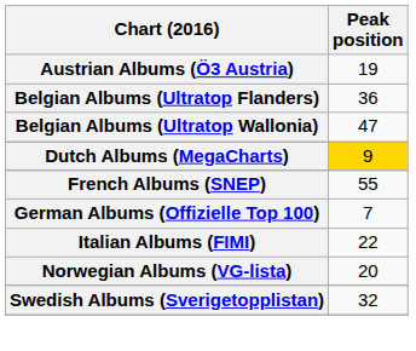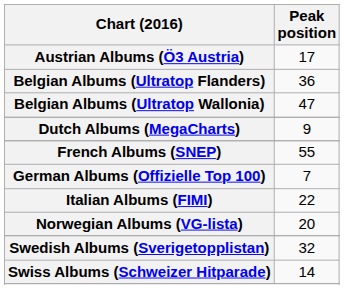 <table class="wikitable sortable plainrowheaders" style="text-align:center">
 <tr>
 <th scope="col">Chart (2016)</th>
 <th scope="col">Peak<br>position</th>
 </tr>
 <tr>
 <th scope="row">Austrian Albums (<a href='#'>Ö3 Austria</a>)</th>
-<td>19</td>
+<td>17</td>
 </tr>
 <tr>
 <th scope="row">Belgian Albums (<a href='#'>Ultratop</a> Flanders)</th>
 <td>36</td>
 </tr>
 <tr>
 <th scope="row">Belgian Albums (<a href='#'>Ultratop</a> Wallonia)</th>
 <td>47</td>
 </tr>
 <tr>
 </tr>
 <tr>
 <th scope="row">Dutch Albums (<a href='#'>MegaCharts</a>)</th>
-<td style="background: gold;">9</td>
+<td>9</td>
 </tr>
 <tr>
 </tr>
 <tr>
 <th scope="row">French Albums (<a href='#'>SNEP</a>)</th>
 <td>55</td>
 </tr>
 <tr>
 <th scope="row">German Albums (<a href='#'>Offizielle Top 100</a>)</th>
 <td>7</td>
 </tr>
 <tr>
 <th scope="row">Italian Albums (<a href='#'>FIMI</a>)</th>
 <td>22</td>
 </tr>
 <tr>
 <th scope="row">Norwegian Albums (<a href='#'>VG-lista</a>)</th>
 <td>20</td>
 </tr>
 <tr>
 </tr>
 <tr>
 <th scope="row">Swedish Albums (<a href='#'>Sverigetopplistan</a>)</th>
 <td>32</td>
 </tr>
 <tr>
+<th scope="row">Swiss Albums (<a href='#'>Schweizer Hitparade</a>)</th>
+<td>14</td>
+</tr>
+<tr>
 </tr>
 <tr>
 </tr>
 </table>
